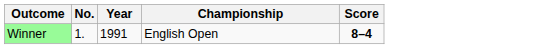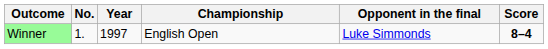 <table class="sortable wikitable">
 <tr>
 <th width="80">Outcome</th>
 <th width="20">No.</th>
 <th width="50">Year</th>
 <th style="width:250px;">Championship</th>
+<th style="width:200px;">Opponent in the final</th>
 <th style="width:50px;">Score</th>
 </tr>
 <tr>
 <td style="background:#98FB98">Winner</td>
 <td>1.</td>
-<td>1991</td>
+<td>1997</td>
 <td>English Open</td>
+<td> <a href='#'>Luke Simmonds</a></td>
 <td style="text-align:center;"><strong>8–4</strong></td>
 </tr>
 </table>
